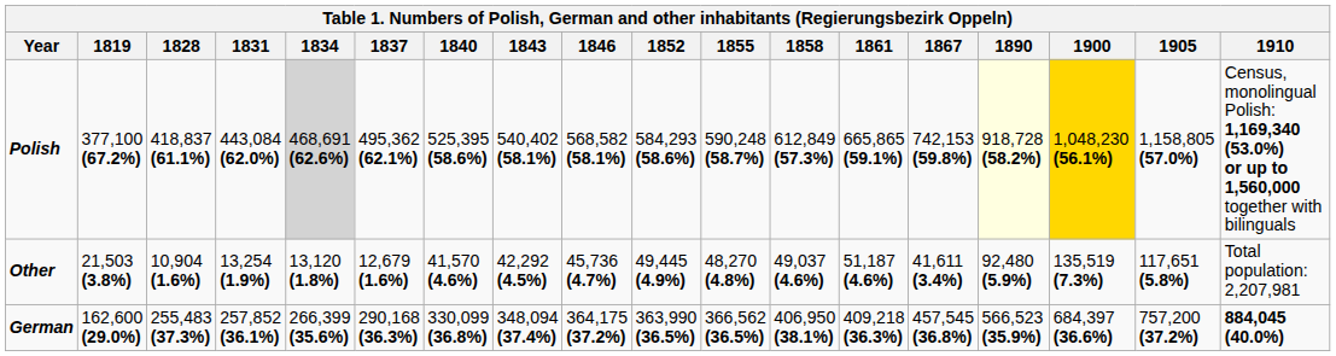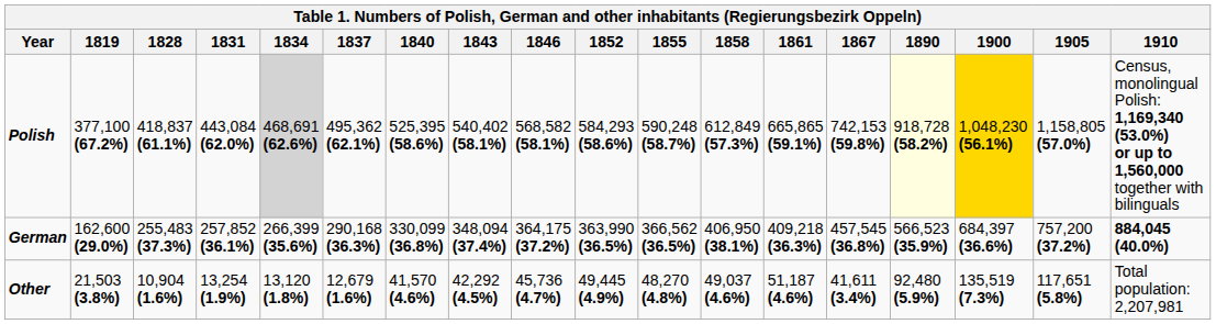 <table class="wikitable">
 <tr>
 <th colspan="18">Table 1. Numbers of Polish, German and other inhabitants (Regierungsbezirk Oppeln)</th>
 </tr>
 <tr>
 <th>Year</th>
 <th>1819</th>
 <th>1828</th>
 <th>1831</th>
 <th>1834</th>
 <th>1837</th>
 <th>1840</th>
 <th>1843</th>
 <th>1846</th>
 <th>1852</th>
 <th>1855</th>
 <th>1858</th>
 <th>1861</th>
 <th>1867</th>
 <th>1890</th>
 <th>1900</th>
 <th>1905</th>
 <th>1910</th>
 </tr>
 <tr>
 <td><strong><em>Polish</em></strong></td>
 <td>377,100<br><strong>(67.2%)</strong></td>
 <td>418,837<br><strong>(61.1%)</strong></td>
 <td>443,084<br><strong>(62.0%)</strong></td>
 <td style="background: lightgrey;">468,691<br><strong>(62.6%)</strong></td>
 <td>495,362<br><strong>(62.1%)</strong></td>
 <td>525,395<br><strong>(58.6%)</strong></td>
 <td>540,402<br><strong>(58.1%)</strong></td>
 <td>568,582<br><strong>(58.1%)</strong></td>
 <td>584,293<br><strong>(58.6%)</strong></td>
 <td>590,248<br><strong>(58.7%)</strong></td>
 <td>612,849<br><strong>(57.3%)</strong></td>
 <td>665,865<br><strong>(59.1%)</strong></td>
 <td>742,153<br><strong>(59.8%)</strong></td>
 <td style="background: lightyellow;">918,728 <strong>(58.2%)</strong></td>
 <td style="background: gold;">1,048,230 <strong>(56.1%)</strong></td>
 <td>1,158,805 <strong>(57.0%)</strong></td>
 <td>Census, monolingual Polish: <strong>1,169,340</strong> <strong>(53.0%)</strong><br><strong>or up to</strong> <strong>1,560,000</strong> together with bilinguals</td>
 </tr>
 <tr>
+<td><strong><em>German</em></strong></td>
+<td>162,600<br><strong>(29.0%)</strong></td>
+<td>255,483<br><strong>(37.3%)</strong></td>
+<td>257,852<br><strong>(36.1%)</strong></td>
+<td>266,399<br><strong>(35.6%)</strong></td>
+<td>290,168<br><strong>(36.3%)</strong></td>
+<td>330,099<br><strong>(36.8%)</strong></td>
+<td>348,094<br><strong>(37.4%)</strong></td>
+<td>364,175<br><strong>(37.2%)</strong></td>
+<td>363,990<br><strong>(36.5%)</strong></td>
+<td>366,562<br><strong>(36.5%)</strong></td>
+<td>406,950<br><strong>(38.1%)</strong></td>
+<td>409,218<br><strong>(36.3%)</strong></td>
+<td>457,545<br><strong>(36.8%)</strong></td>
+<td>566,523 <strong>(35.9%)</strong></td>
+<td>684,397 <strong>(36.6%)</strong></td>
+<td>757,200 <strong>(37.2%)</strong></td>
+<td><strong>884,045</strong> <strong>(40.0%)</strong></td>
+</tr>
+<tr>
 <td><strong><em>Other</em></strong></td>
 <td>21,503<br><strong>(3.8%)</strong></td>
 <td>10,904<br><strong>(1.6%)</strong></td>
 <td>13,254<br><strong>(1.9%)</strong></td>
 <td>13,120<br><strong>(1.8%)</strong></td>
 <td>12,679<br><strong>(1.6%)</strong></td>
 <td>41,570<br><strong>(4.6%)</strong></td>
 <td>42,292<br><strong>(4.5%)</strong></td>
 <td>45,736<br><strong>(4.7%)</strong></td>
 <td>49,445<br><strong>(4.9%)</strong></td>
 <td>48,270<br><strong>(4.8%)</strong></td>
 <td>49,037<br><strong>(4.6%)</strong></td>
 <td>51,187<br><strong>(4.6%)</strong></td>
 <td>41,611<br><strong>(3.4%)</strong></td>
 <td>92,480<br><strong>(5.9%)</strong></td>
 <td>135,519<br><strong>(7.3%)</strong></td>
 <td>117,651<br><strong>(5.8%)</strong></td>
 <td>Total population: 2,207,981</td>
 </tr>
-<tr>
-<td><strong><em>German</em></strong></td>
-<td>162,600<br><strong>(29.0%)</strong></td>
-<td>255,483<br><strong>(37.3%)</strong></td>
-<td>257,852<br><strong>(36.1%)</strong></td>
-<td>266,399<br><strong>(35.6%)</strong></td>
-<td>290,168<br><strong>(36.3%)</strong></td>
-<td>330,099<br><strong>(36.8%)</strong></td>
-<td>348,094<br><strong>(37.4%)</strong></td>
-<td>364,175<br><strong>(37.2%)</strong></td>
-<td>363,990<br><strong>(36.5%)</strong></td>
-<td>366,562<br><strong>(36.5%)</strong></td>
-<td>406,950<br><strong>(38.1%)</strong></td>
-<td>409,218<br><strong>(36.3%)</strong></td>
-<td>457,545<br><strong>(36.8%)</strong></td>
-<td>566,523 <strong>(35.9%)</strong></td>
-<td>684,397 <strong>(36.6%)</strong></td>
-<td>757,200 <strong>(37.2%)</strong></td>
-<td><strong>884,045</strong> <strong>(40.0%)</strong></td>
-</tr>
 </table>
